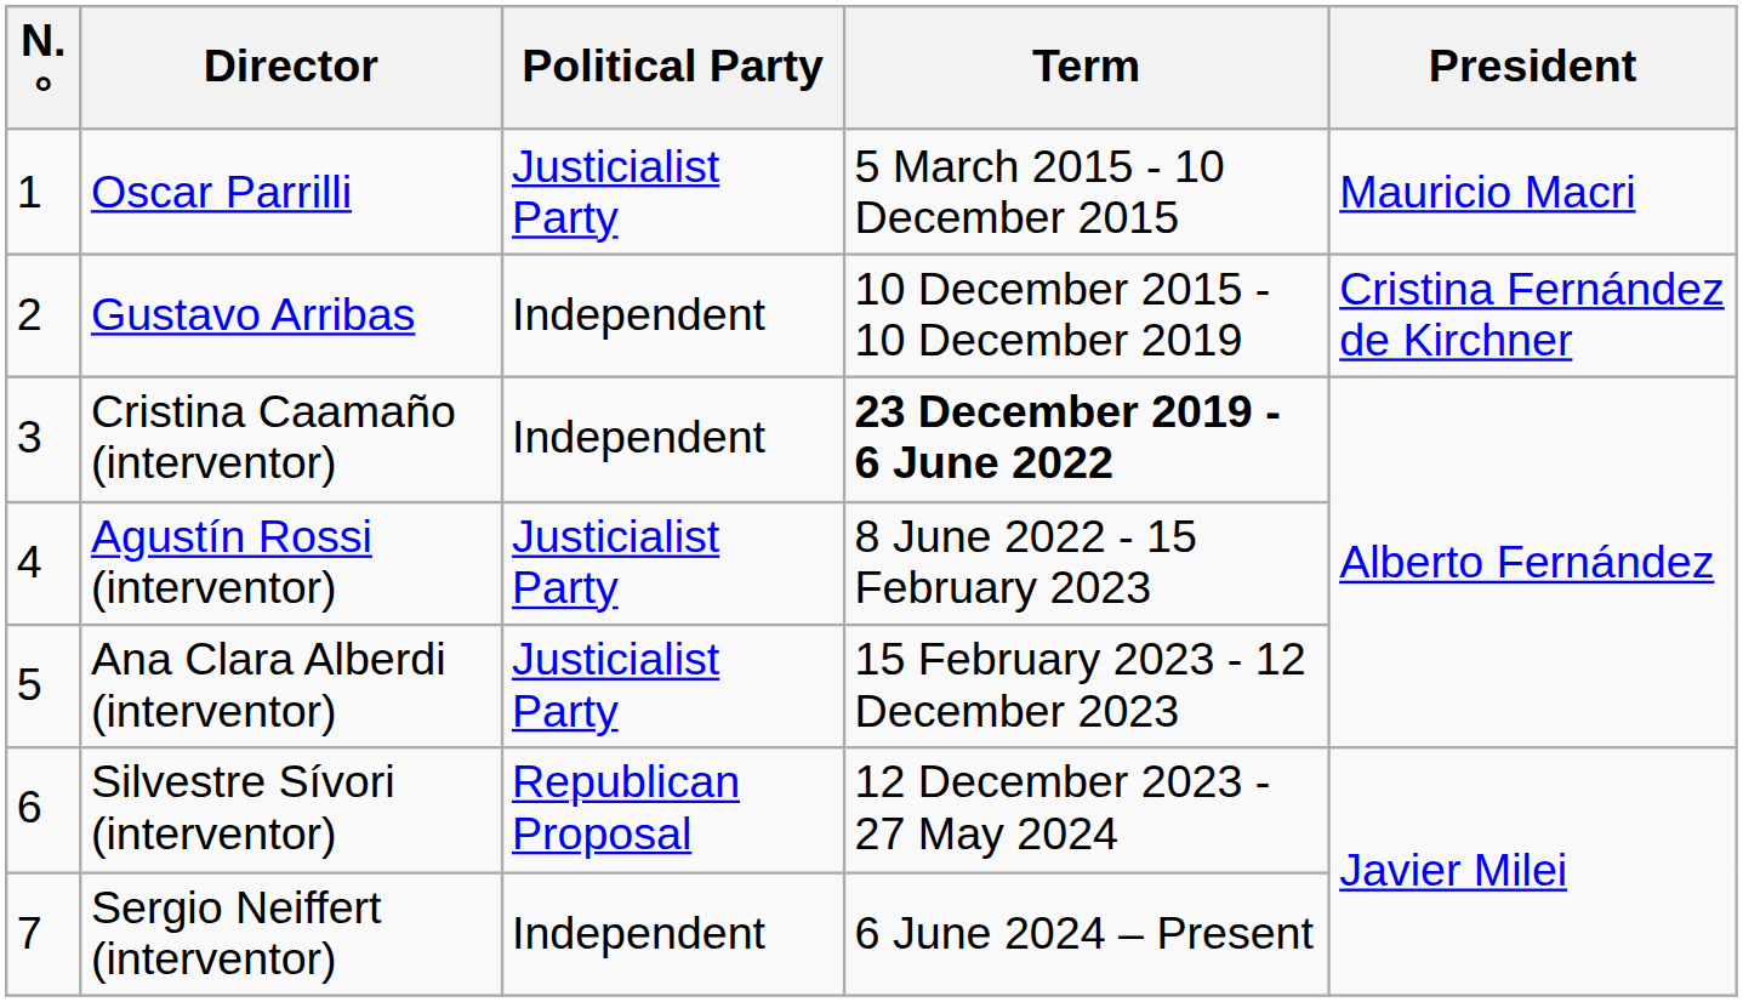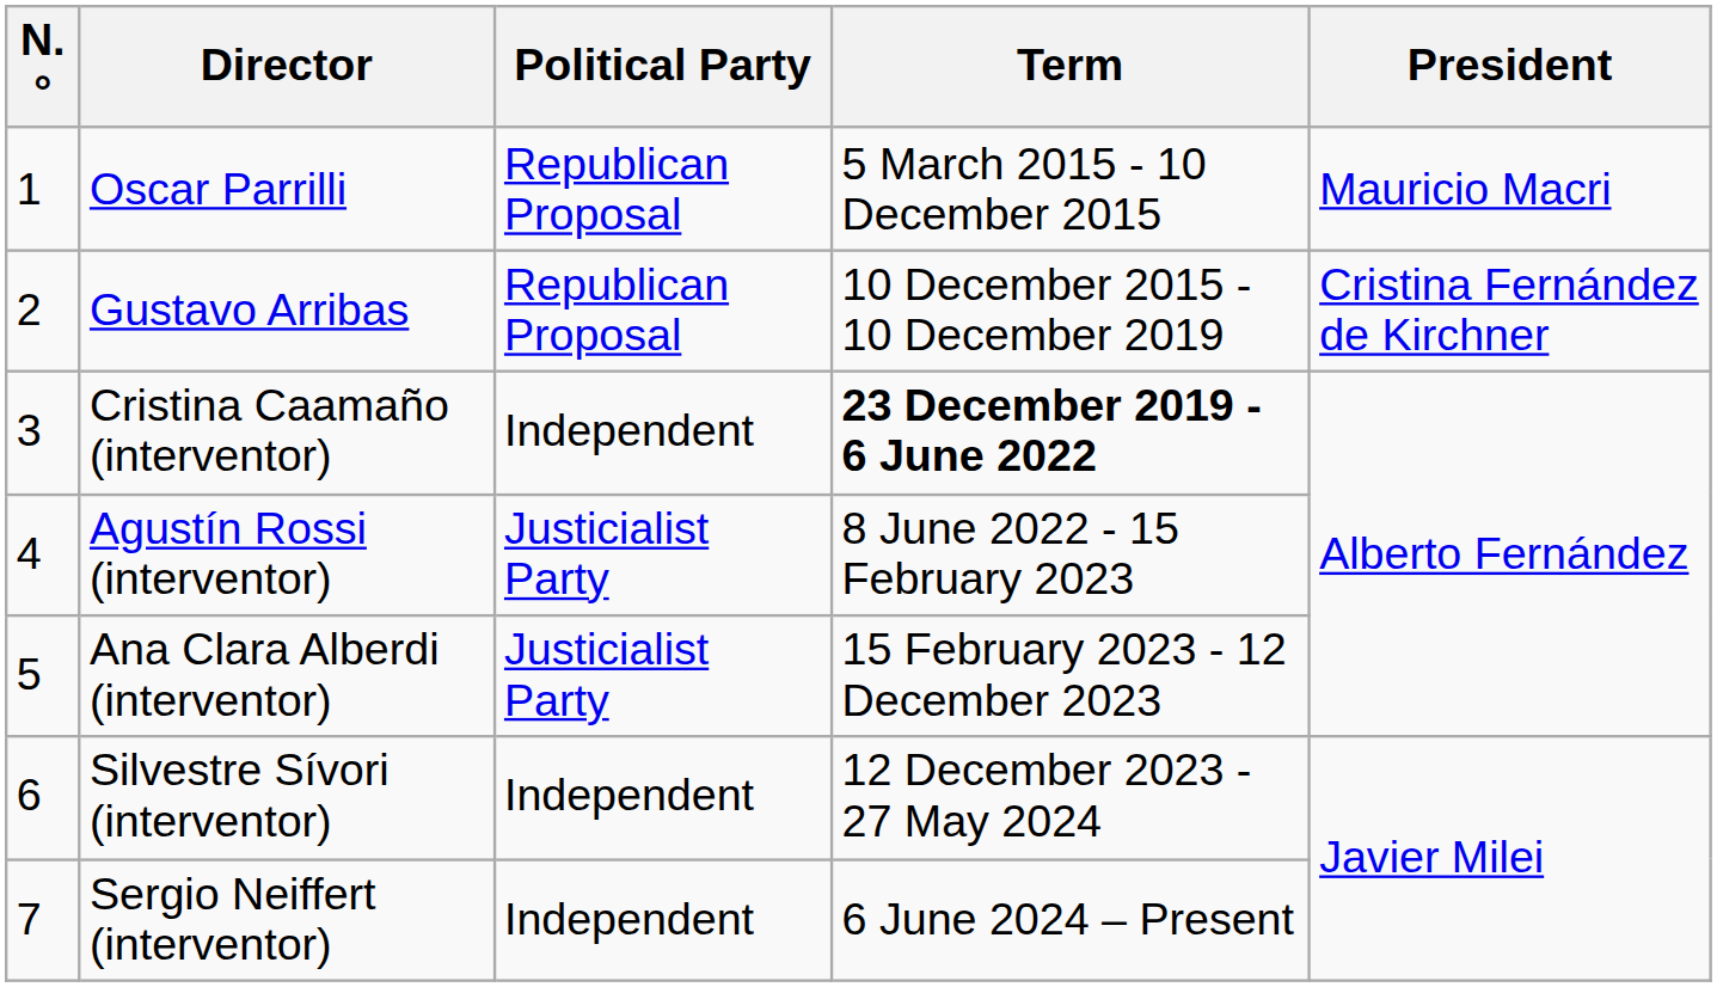 <table class="wikitable">
 <tr>
 <th>N.°</th>
 <th>Director</th>
 <th>Political Party</th>
 <th>Term</th>
 <th>President</th>
 </tr>
 <tr>
 <td>1</td>
 <td><a href='#'>Oscar Parrilli</a></td>
-<td><a href='#'>Justicialist Party</a></td>
+<td><a href='#'>Republican Proposal</a></td>
 <td>5 March 2015 - 10 December 2015</td>
 <td><a href='#'>Mauricio Macri</a></td>
 </tr>
 <tr>
 <td>2</td>
 <td><a href='#'>Gustavo Arribas</a></td>
-<td>Independent</td>
+<td><a href='#'>Republican Proposal</a></td>
 <td>10 December 2015 - 10 December 2019</td>
 <td><a href='#'>Cristina Fernández de Kirchner</a></td>
 </tr>
 <tr>
 <td>3</td>
 <td>Cristina Caamaño (interventor)</td>
 <td>Independent</td>
 <td><strong>23 December 2019 - 6 June 2022</strong></td>
 <td rowspan="3"><a href='#'>Alberto Fernández</a></td>
 </tr>
 <tr>
 <td>4</td>
 <td><a href='#'>Agustín Rossi</a> (interventor)</td>
 <td><a href='#'>Justicialist Party</a></td>
 <td>8 June 2022 - 15 February 2023</td>
 </tr>
 <tr>
 <td>5</td>
 <td>Ana Clara Alberdi (interventor)</td>
 <td><a href='#'>Justicialist Party</a></td>
 <td>15 February 2023 - 12 December 2023</td>
 </tr>
 <tr>
 <td>6</td>
 <td>Silvestre Sívori (interventor)</td>
-<td><a href='#'>Republican Proposal</a></td>
+<td>Independent</td>
 <td>12 December 2023 - 27 May 2024</td>
 <td rowspan="2"><a href='#'>Javier Milei</a></td>
 </tr>
 <tr>
 <td>7</td>
 <td>Sergio Neiffert (interventor)</td>
 <td>Independent</td>
 <td>6 June 2024 – Present</td>
 </tr>
 </table>
